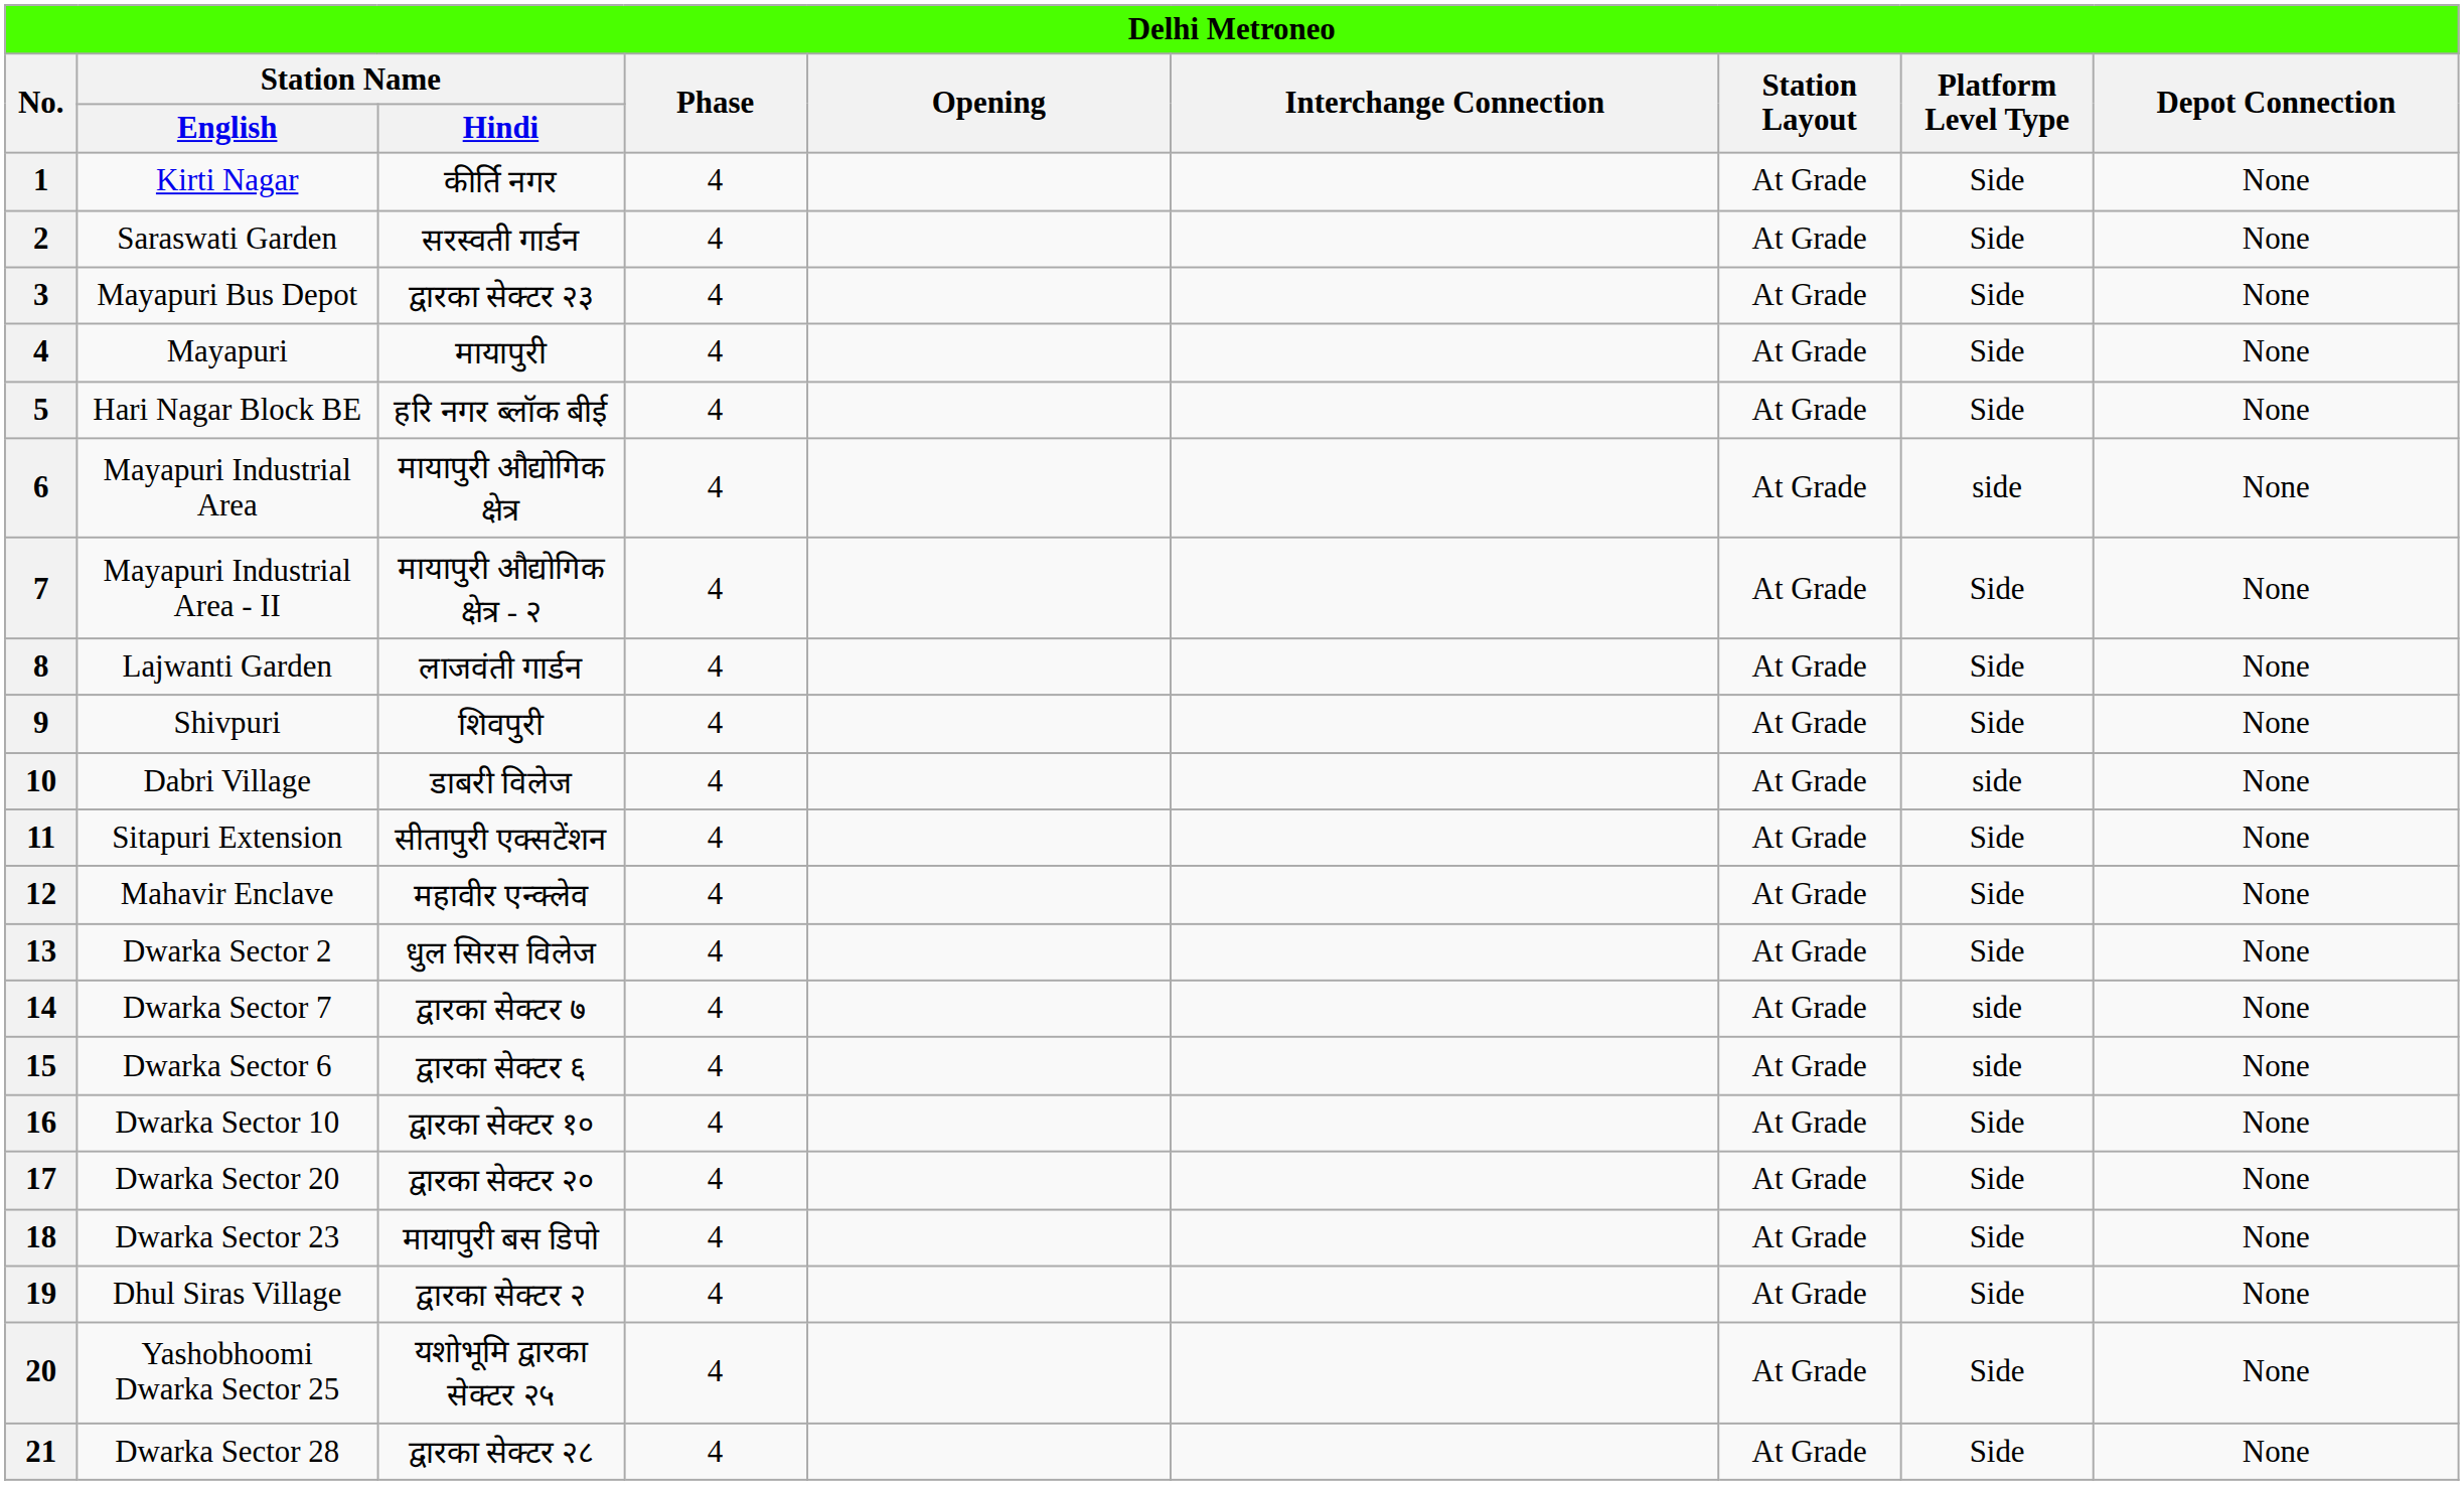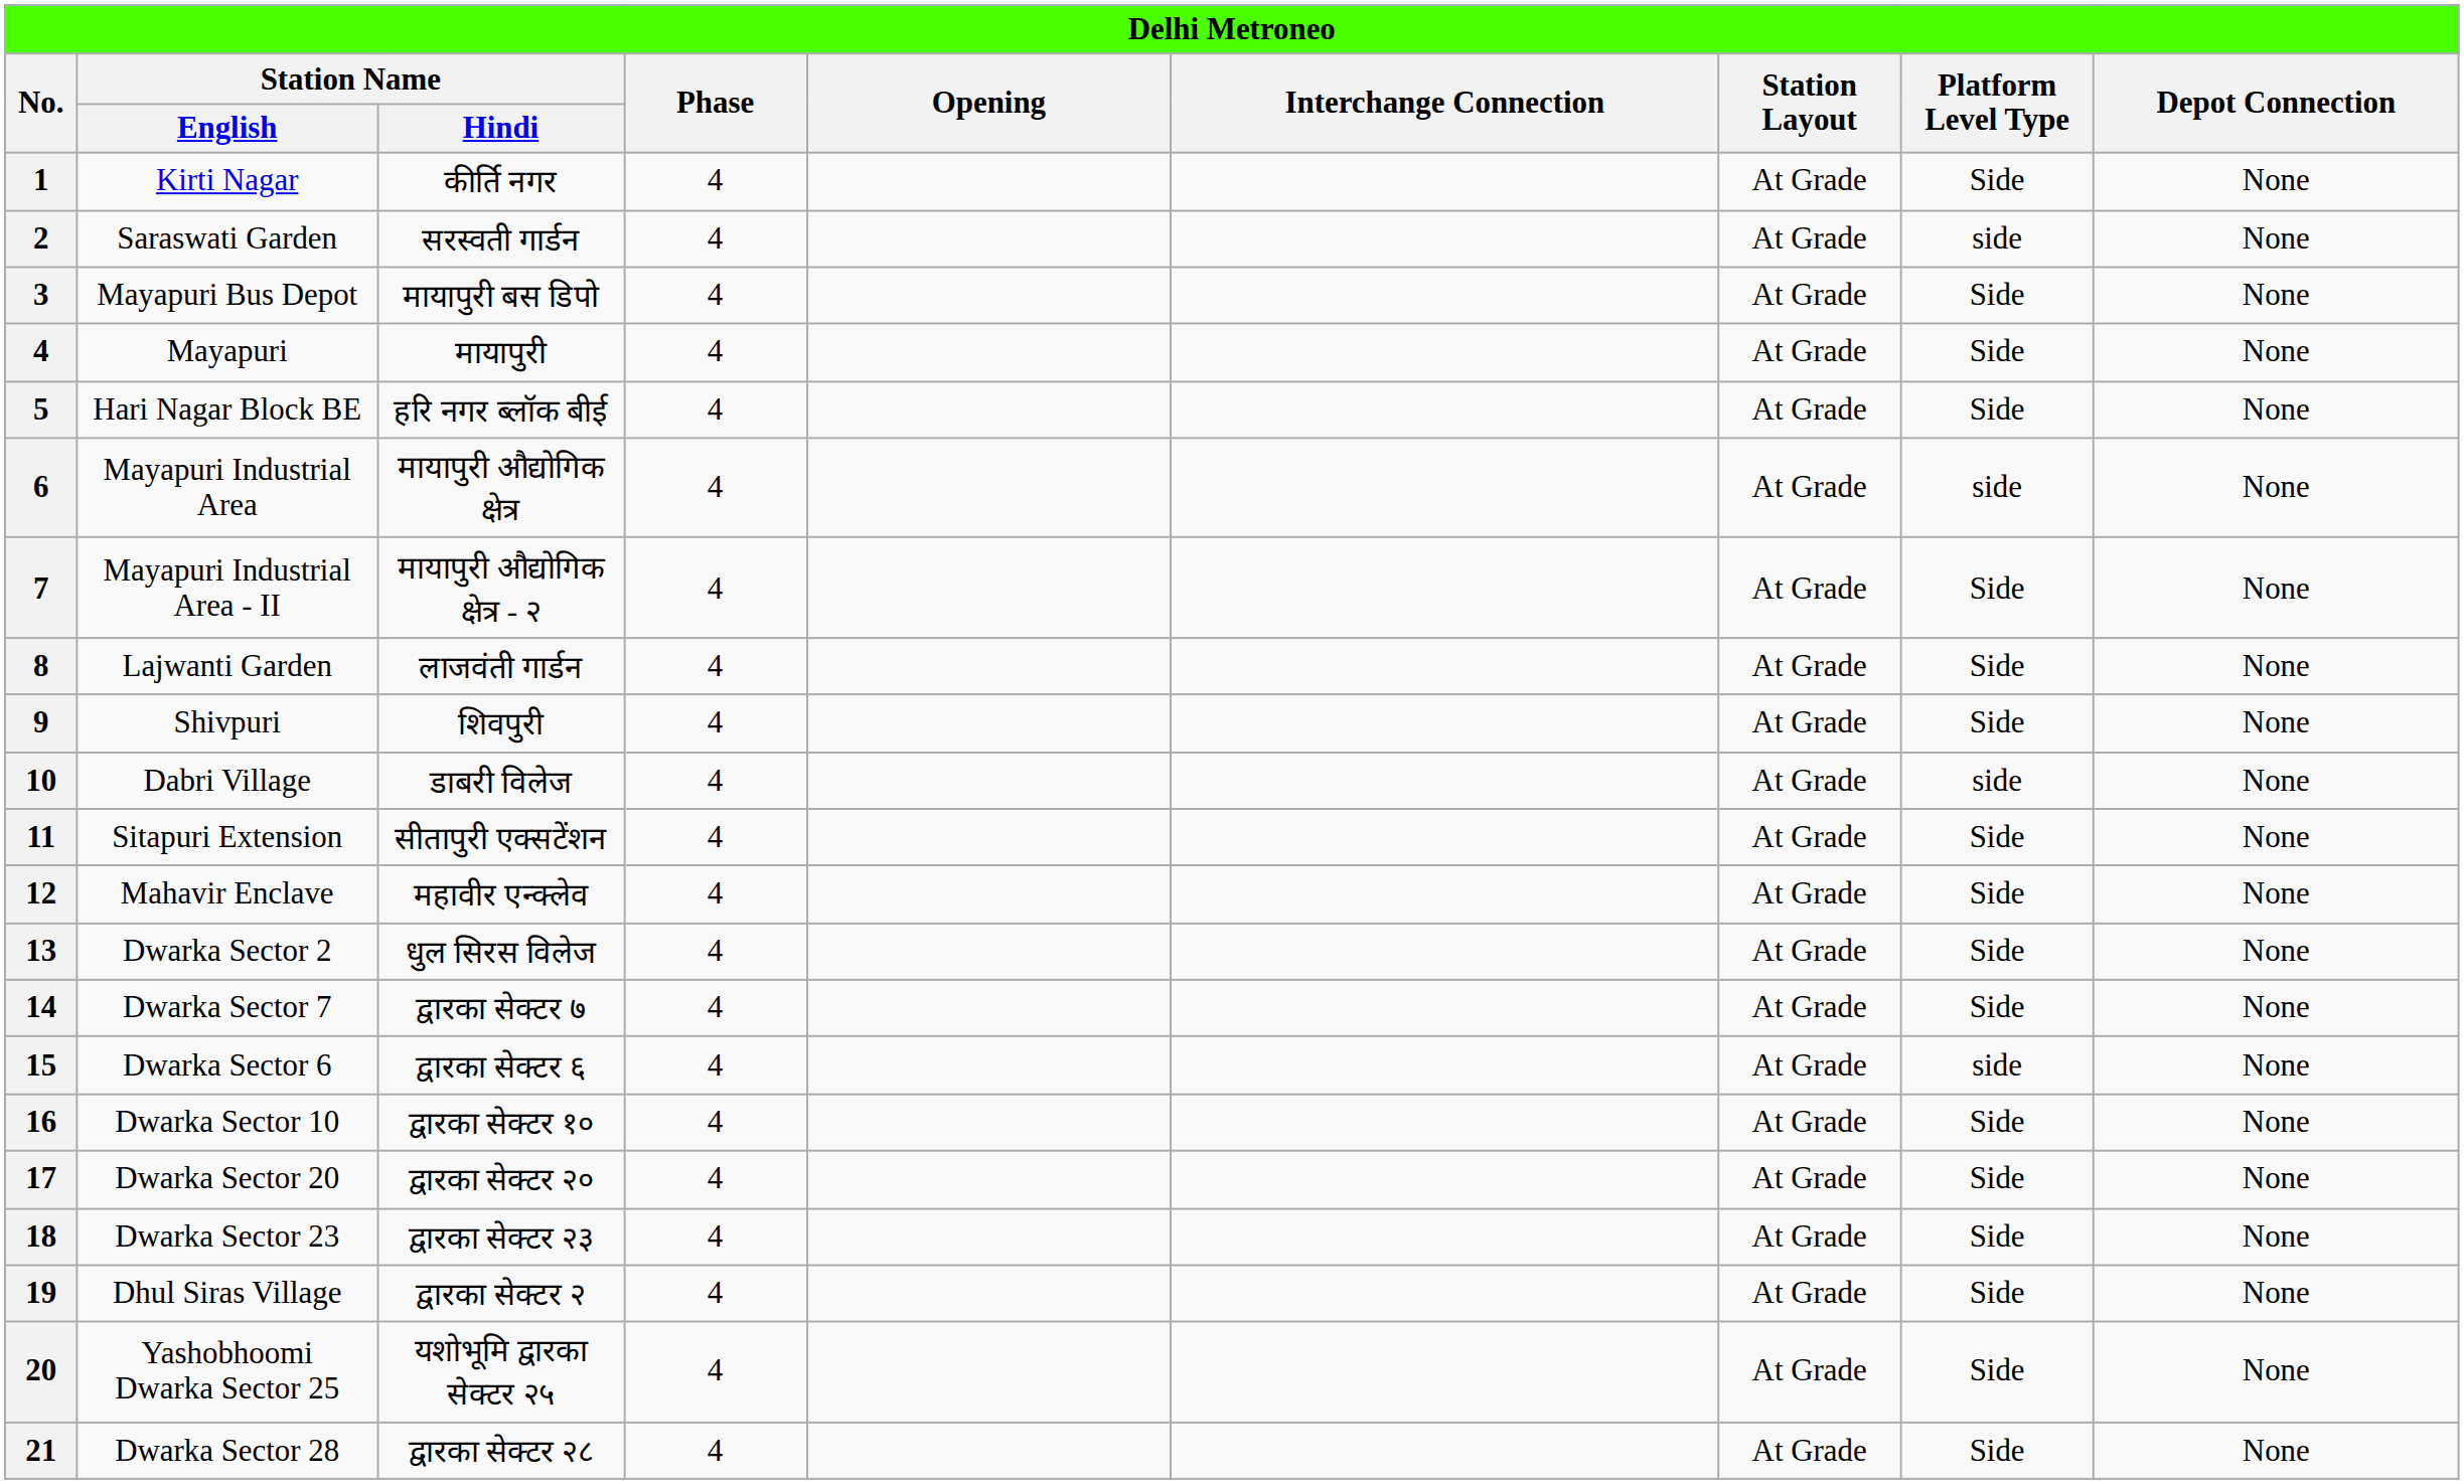 <table class="wikitable" style="text-align:center; width:100%;">
 <tr>
 <th colspan="9" style="background:#4AFF00;"><span>Delhi Metroneo</span></th>
 </tr>
 <tr>
 <th rowspan="2" style="width:1%;">No.</th>
 <th colspan="2" style="width:15%;">Station Name</th>
 <th rowspan="2" style="width:5%;">Phase</th>
 <th rowspan="2" style="width:10%;">Opening</th>
 <th rowspan="2" style="width:15%;">Interchange Connection</th>
 <th rowspan="2" style="width:5%;">Station Layout</th>
 <th rowspan="2" style="width:5%;">Platform Level Type</th>
 <th rowspan="2" style="width:10%;">Depot Connection</th>
 </tr>
 <tr>
 <th><a href='#'>English</a></th>
 <th><a href='#'>Hindi</a></th>
 </tr>
 <tr>
 <th>1</th>
 <td><a href='#'>Kirti Nagar</a></td>
 <td>कीर्ति नगर</td>
 <td>4</td>
 <td></td>
 <td><br></td>
 <td>At Grade</td>
 <td>Side</td>
 <td>None</td>
 </tr>
 <tr>
 <th>2</th>
 <td>Saraswati Garden</td>
 <td>सरस्वती गार्डन</td>
 <td>4</td>
 <td></td>
 <td></td>
 <td>At Grade</td>
-<td>Side</td>
+<td>side</td>
 <td>None</td>
 </tr>
 <tr>
 <th>3</th>
 <td>Mayapuri Bus Depot</td>
-<td>द्वारका सेक्टर २३</td>
+<td>मायापुरी बस डिपो</td>
 <td>4</td>
 <td></td>
 <td></td>
 <td>At Grade</td>
 <td>Side</td>
 <td>None</td>
 </tr>
 <tr>
 <th>4</th>
 <td>Mayapuri</td>
 <td>मायापुरी</td>
 <td>4</td>
 <td></td>
 <td></td>
 <td>At Grade</td>
 <td>Side</td>
 <td>None</td>
 </tr>
 <tr>
 <th>5</th>
 <td>Hari Nagar Block BE</td>
 <td>हरि नगर ब्लॉक बीई</td>
 <td>4</td>
 <td></td>
 <td></td>
 <td>At Grade</td>
 <td>Side</td>
 <td>None</td>
 </tr>
 <tr>
 <th>6</th>
 <td>Mayapuri Industrial Area</td>
 <td>मायापुरी औद्योगिक क्षेत्र</td>
 <td>4</td>
 <td></td>
 <td></td>
 <td>At Grade</td>
 <td>side</td>
 <td>None</td>
 </tr>
 <tr>
 <th>7</th>
 <td>Mayapuri Industrial Area - II</td>
 <td>मायापुरी औद्योगिक क्षेत्र - २</td>
 <td>4</td>
 <td></td>
 <td></td>
 <td>At Grade</td>
 <td>Side</td>
 <td>None</td>
 </tr>
 <tr>
 <th>8</th>
 <td>Lajwanti Garden</td>
 <td>लाजवंती गार्डन</td>
 <td>4</td>
 <td></td>
 <td></td>
 <td>At Grade</td>
 <td>Side</td>
 <td>None</td>
 </tr>
 <tr>
 <th>9</th>
 <td>Shivpuri</td>
 <td>शिवपुरी</td>
 <td>4</td>
 <td></td>
 <td></td>
 <td>At Grade</td>
 <td>Side</td>
 <td>None</td>
 </tr>
 <tr>
 <th>10</th>
 <td>Dabri Village</td>
 <td>डाबरी विलेज</td>
 <td>4</td>
 <td></td>
 <td></td>
 <td>At Grade</td>
 <td>side</td>
 <td>None</td>
 </tr>
 <tr>
 <th>11</th>
 <td>Sitapuri Extension</td>
 <td>सीतापुरी एक्सटेंशन</td>
 <td>4</td>
 <td></td>
 <td></td>
 <td>At Grade</td>
 <td>Side</td>
 <td>None</td>
 </tr>
 <tr>
 <th>12</th>
 <td>Mahavir Enclave</td>
 <td>महावीर एन्क्लेव</td>
 <td>4</td>
 <td></td>
 <td></td>
 <td>At Grade</td>
 <td>Side</td>
 <td>None</td>
 </tr>
 <tr>
 <th>13</th>
 <td>Dwarka Sector 2</td>
 <td>धुल सिरस विलेज</td>
 <td>4</td>
 <td></td>
 <td></td>
 <td>At Grade</td>
 <td>Side</td>
 <td>None</td>
 </tr>
 <tr>
 <th>14</th>
 <td>Dwarka Sector 7</td>
 <td>द्वारका सेक्टर ७</td>
 <td>4</td>
 <td></td>
 <td></td>
 <td>At Grade</td>
-<td>side</td>
+<td>Side</td>
 <td>None</td>
 </tr>
 <tr>
 <th>15</th>
 <td>Dwarka Sector 6</td>
 <td>द्वारका सेक्टर ६</td>
 <td>4</td>
 <td></td>
 <td></td>
 <td>At Grade</td>
 <td>side</td>
 <td>None</td>
 </tr>
 <tr>
 <th>16</th>
 <td>Dwarka Sector 10</td>
 <td>द्वारका सेक्टर १०</td>
 <td>4</td>
 <td></td>
 <td></td>
 <td>At Grade</td>
 <td>Side</td>
 <td>None</td>
 </tr>
 <tr>
 <th>17</th>
 <td>Dwarka Sector 20</td>
 <td>द्वारका सेक्टर २०</td>
 <td>4</td>
 <td></td>
 <td></td>
 <td>At Grade</td>
 <td>Side</td>
 <td>None</td>
 </tr>
 <tr>
 <th>18</th>
 <td>Dwarka Sector 23</td>
-<td>मायापुरी बस डिपो</td>
+<td>द्वारका सेक्टर २३</td>
 <td>4</td>
 <td></td>
 <td></td>
 <td>At Grade</td>
 <td>Side</td>
 <td>None</td>
 </tr>
 <tr>
 <th>19</th>
 <td>Dhul Siras Village</td>
 <td>द्वारका सेक्टर २</td>
 <td>4</td>
 <td></td>
 <td></td>
 <td>At Grade</td>
 <td>Side</td>
 <td>None</td>
 </tr>
 <tr>
 <th>20</th>
 <td>Yashobhoomi<br>Dwarka Sector 25</td>
 <td>यशोभूमि द्वारका सेक्टर २५</td>
 <td>4</td>
 <td></td>
 <td></td>
 <td>At Grade</td>
 <td>Side</td>
 <td>None</td>
 </tr>
 <tr>
 <th>21</th>
 <td>Dwarka Sector 28</td>
 <td>द्वारका सेक्टर २८</td>
 <td>4</td>
 <td></td>
 <td></td>
 <td>At Grade</td>
 <td>Side</td>
 <td>None</td>
 </tr>
 </table>
